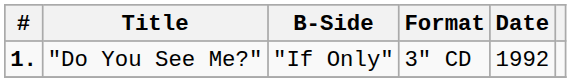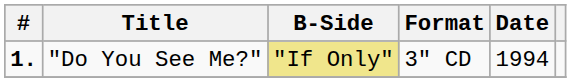 <table class="wikitable">
 <tr>
 <th>#</th>
 <th>Title</th>
 <th>B-Side</th>
 <th>Format</th>
 <th>Date</th>
 <th></th>
 </tr>
 <tr>
 <td><strong>1.</strong></td>
 <td>"Do You See Me?"</td>
-<td>"If Only"</td>
+<td style="background: khaki;">"If Only"</td>
 <td>3" CD</td>
-<td>1992</td>
+<td>1994</td>
 <td></td>
 </tr>
 <tr>
 </tr>
 </table>
